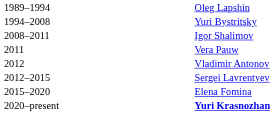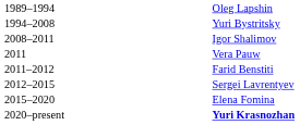 <table style="width:50%;">
 <tr>
 <td style="width:30%;">1989–1994</td>
 <td> <a href='#'>Oleg Lapshin</a></td>
 </tr>
 <tr>
 <td>1994–2008</td>
 <td> <a href='#'>Yuri Bystritsky</a></td>
 </tr>
 <tr>
 <td>2008–2011</td>
 <td> <a href='#'>Igor Shalimov</a></td>
 </tr>
 <tr>
 <td>2011</td>
 <td> <a href='#'>Vera Pauw</a></td>
 </tr>
 <tr>
-<td>2012</td>
-<td> <a href='#'>Vladimir Antonov</a></td>
+<td>2011–2012</td>
+<td> <a href='#'>Farid Benstiti</a></td>
 </tr>
 <tr>
 <td>2012–2015</td>
 <td> <a href='#'>Sergei Lavrentyev</a></td>
 </tr>
 <tr>
 <td>2015–2020</td>
 <td> <a href='#'>Elena Fomina</a></td>
 </tr>
 <tr>
 <td>2020–present</td>
 <td> <strong><a href='#'>Yuri Krasnozhan</a></strong></td>
 </tr>
 </table>
